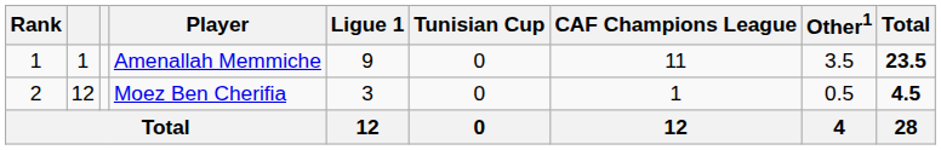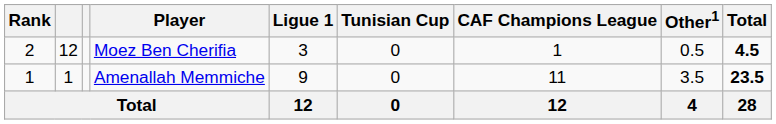 <table class="wikitable" style="text-align:center;">
 <tr>
 <th>Rank</th>
 <th></th>
 <th></th>
 <th>Player</th>
 <th>Ligue 1</th>
 <th>Tunisian Cup</th>
 <th>CAF Champions League</th>
 <th>Other<sup>1</sup></th>
 <th>Total</th>
 </tr>
 <tr>
+<td>2</td>
+<td>12</td>
+<td></td>
+<td align=left><a href='#'>Moez Ben Cherifia</a></td>
+<td>3</td>
+<td>0</td>
+<td>1</td>
+<td>0.5</td>
+<td><strong>4.5</strong></td>
+</tr>
+<tr>
 <td>1</td>
 <td>1</td>
 <td></td>
 <td align=left><a href='#'>Amenallah Memmiche</a></td>
 <td>9</td>
 <td>0</td>
 <td>11</td>
 <td>3.5</td>
 <td><strong>23.5</strong></td>
 </tr>
 <tr>
-<td>2</td>
-<td>12</td>
-<td></td>
-<td align=left><a href='#'>Moez Ben Cherifia</a></td>
-<td>3</td>
-<td>0</td>
-<td>1</td>
-<td>0.5</td>
-<td><strong>4.5</strong></td>
-</tr>
-<tr>
 <th colspan=4>Total</th>
 <th>12</th>
 <th>0</th>
 <th>12</th>
 <th>4</th>
 <th>28</th>
 </tr>
 </table>
